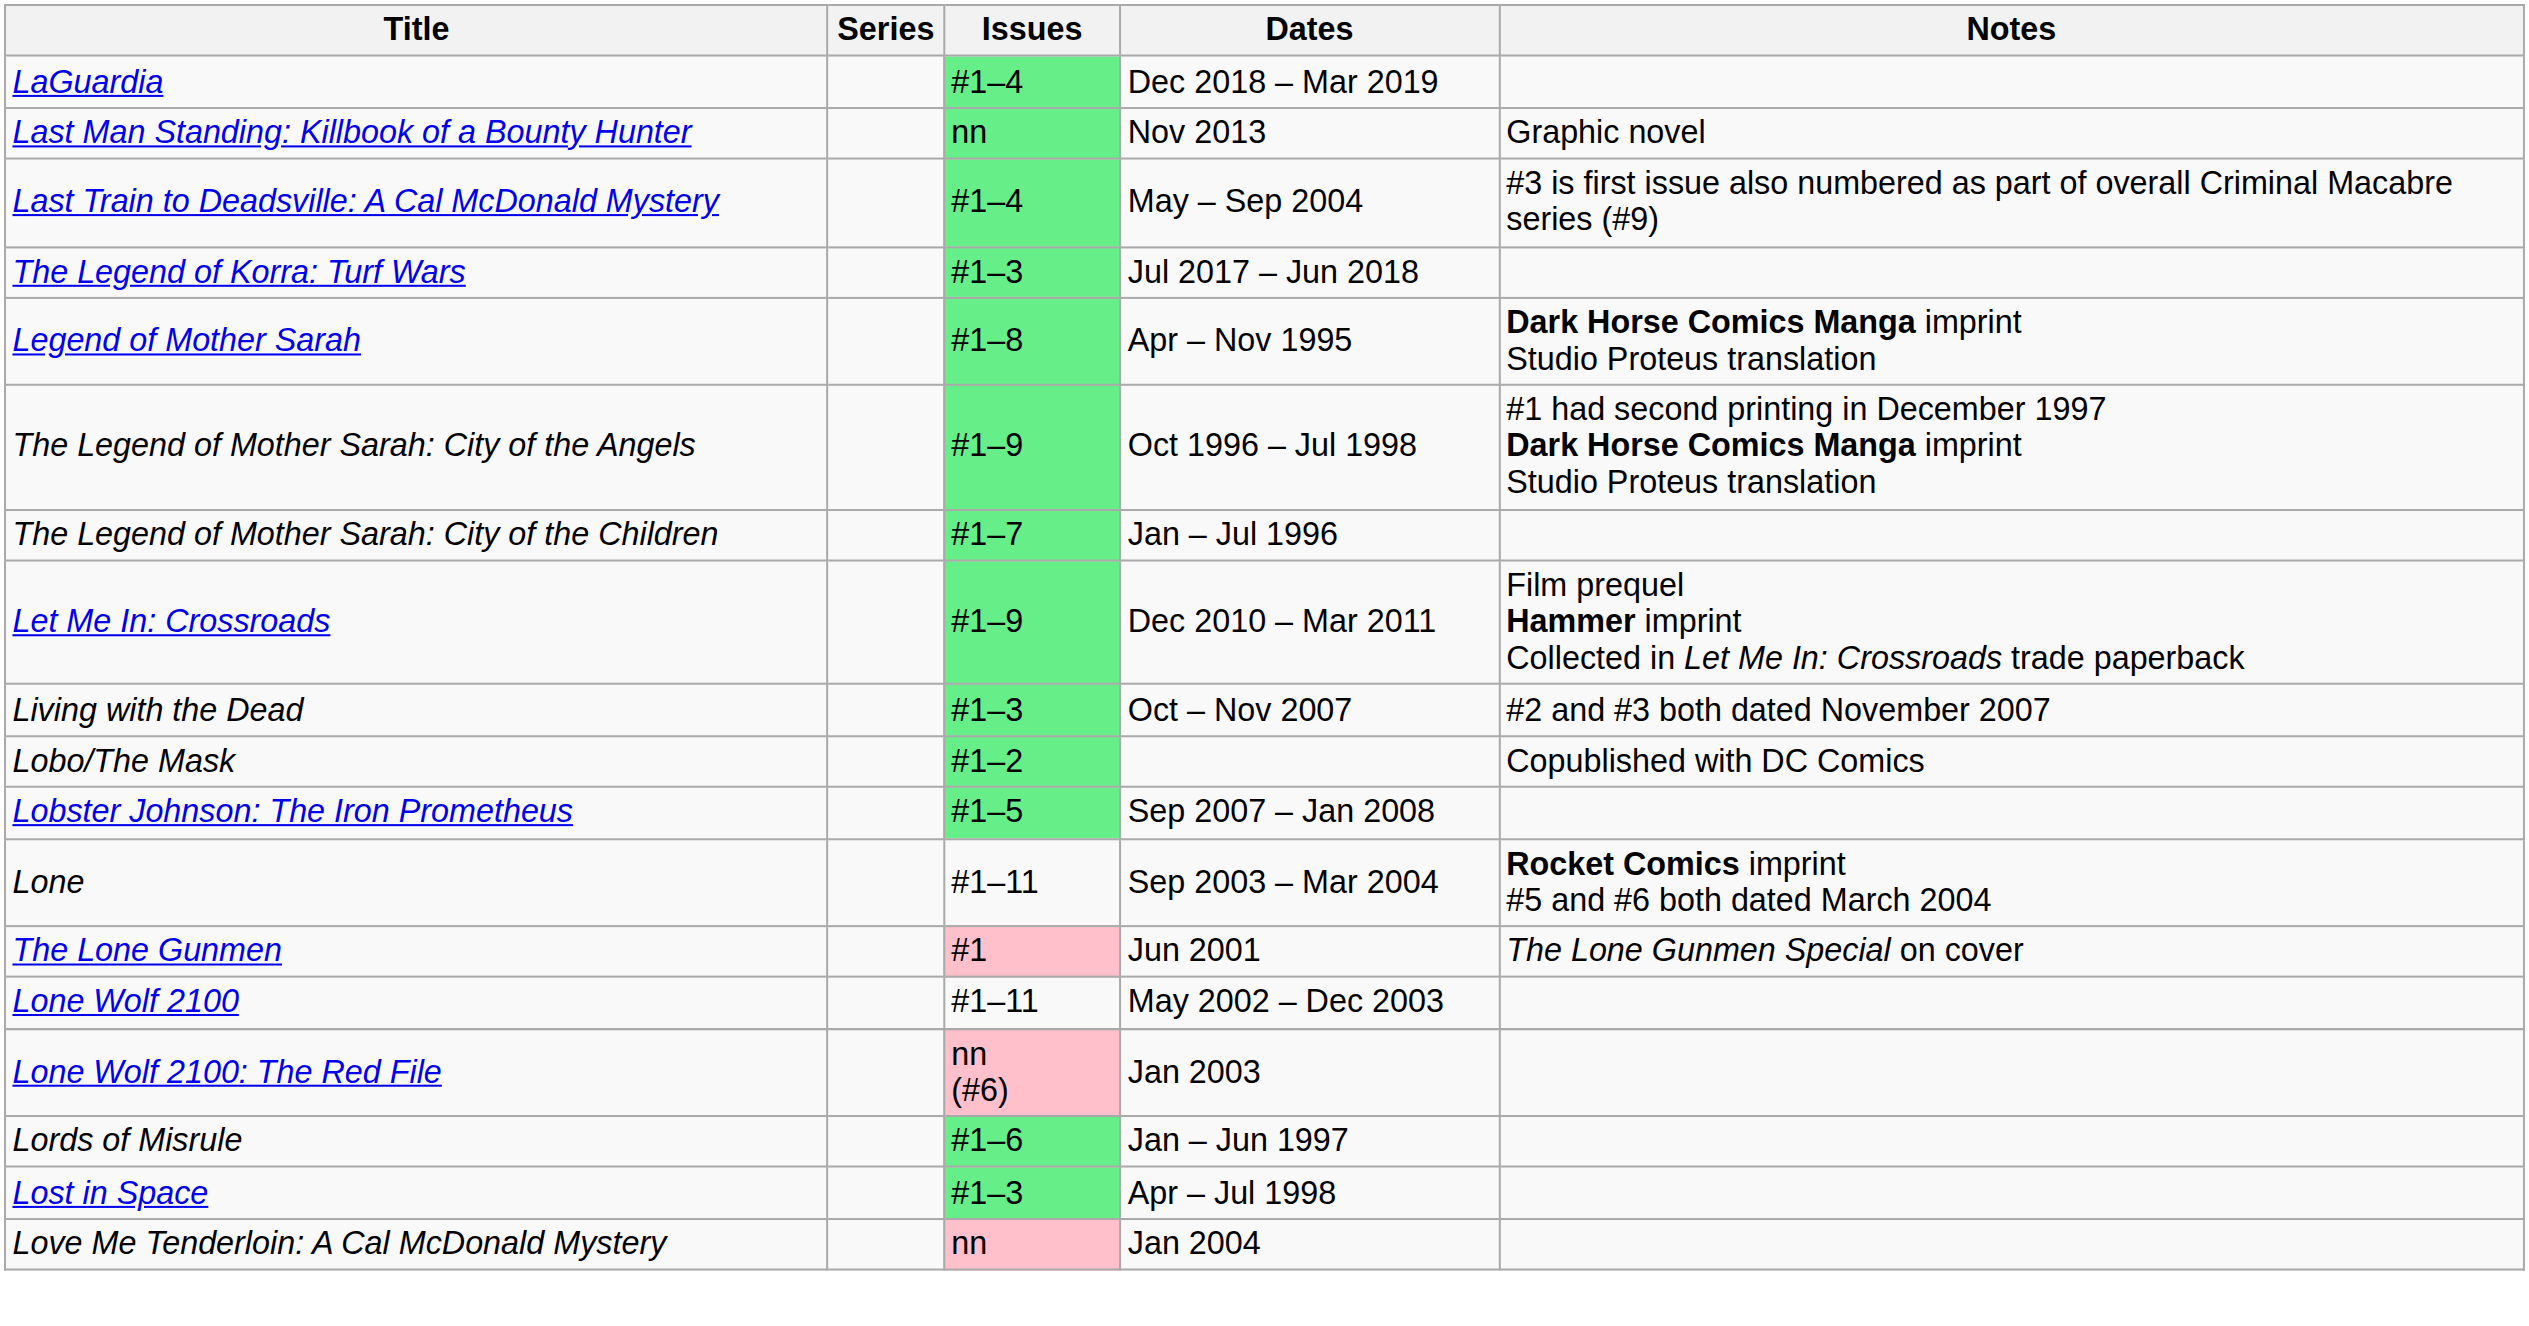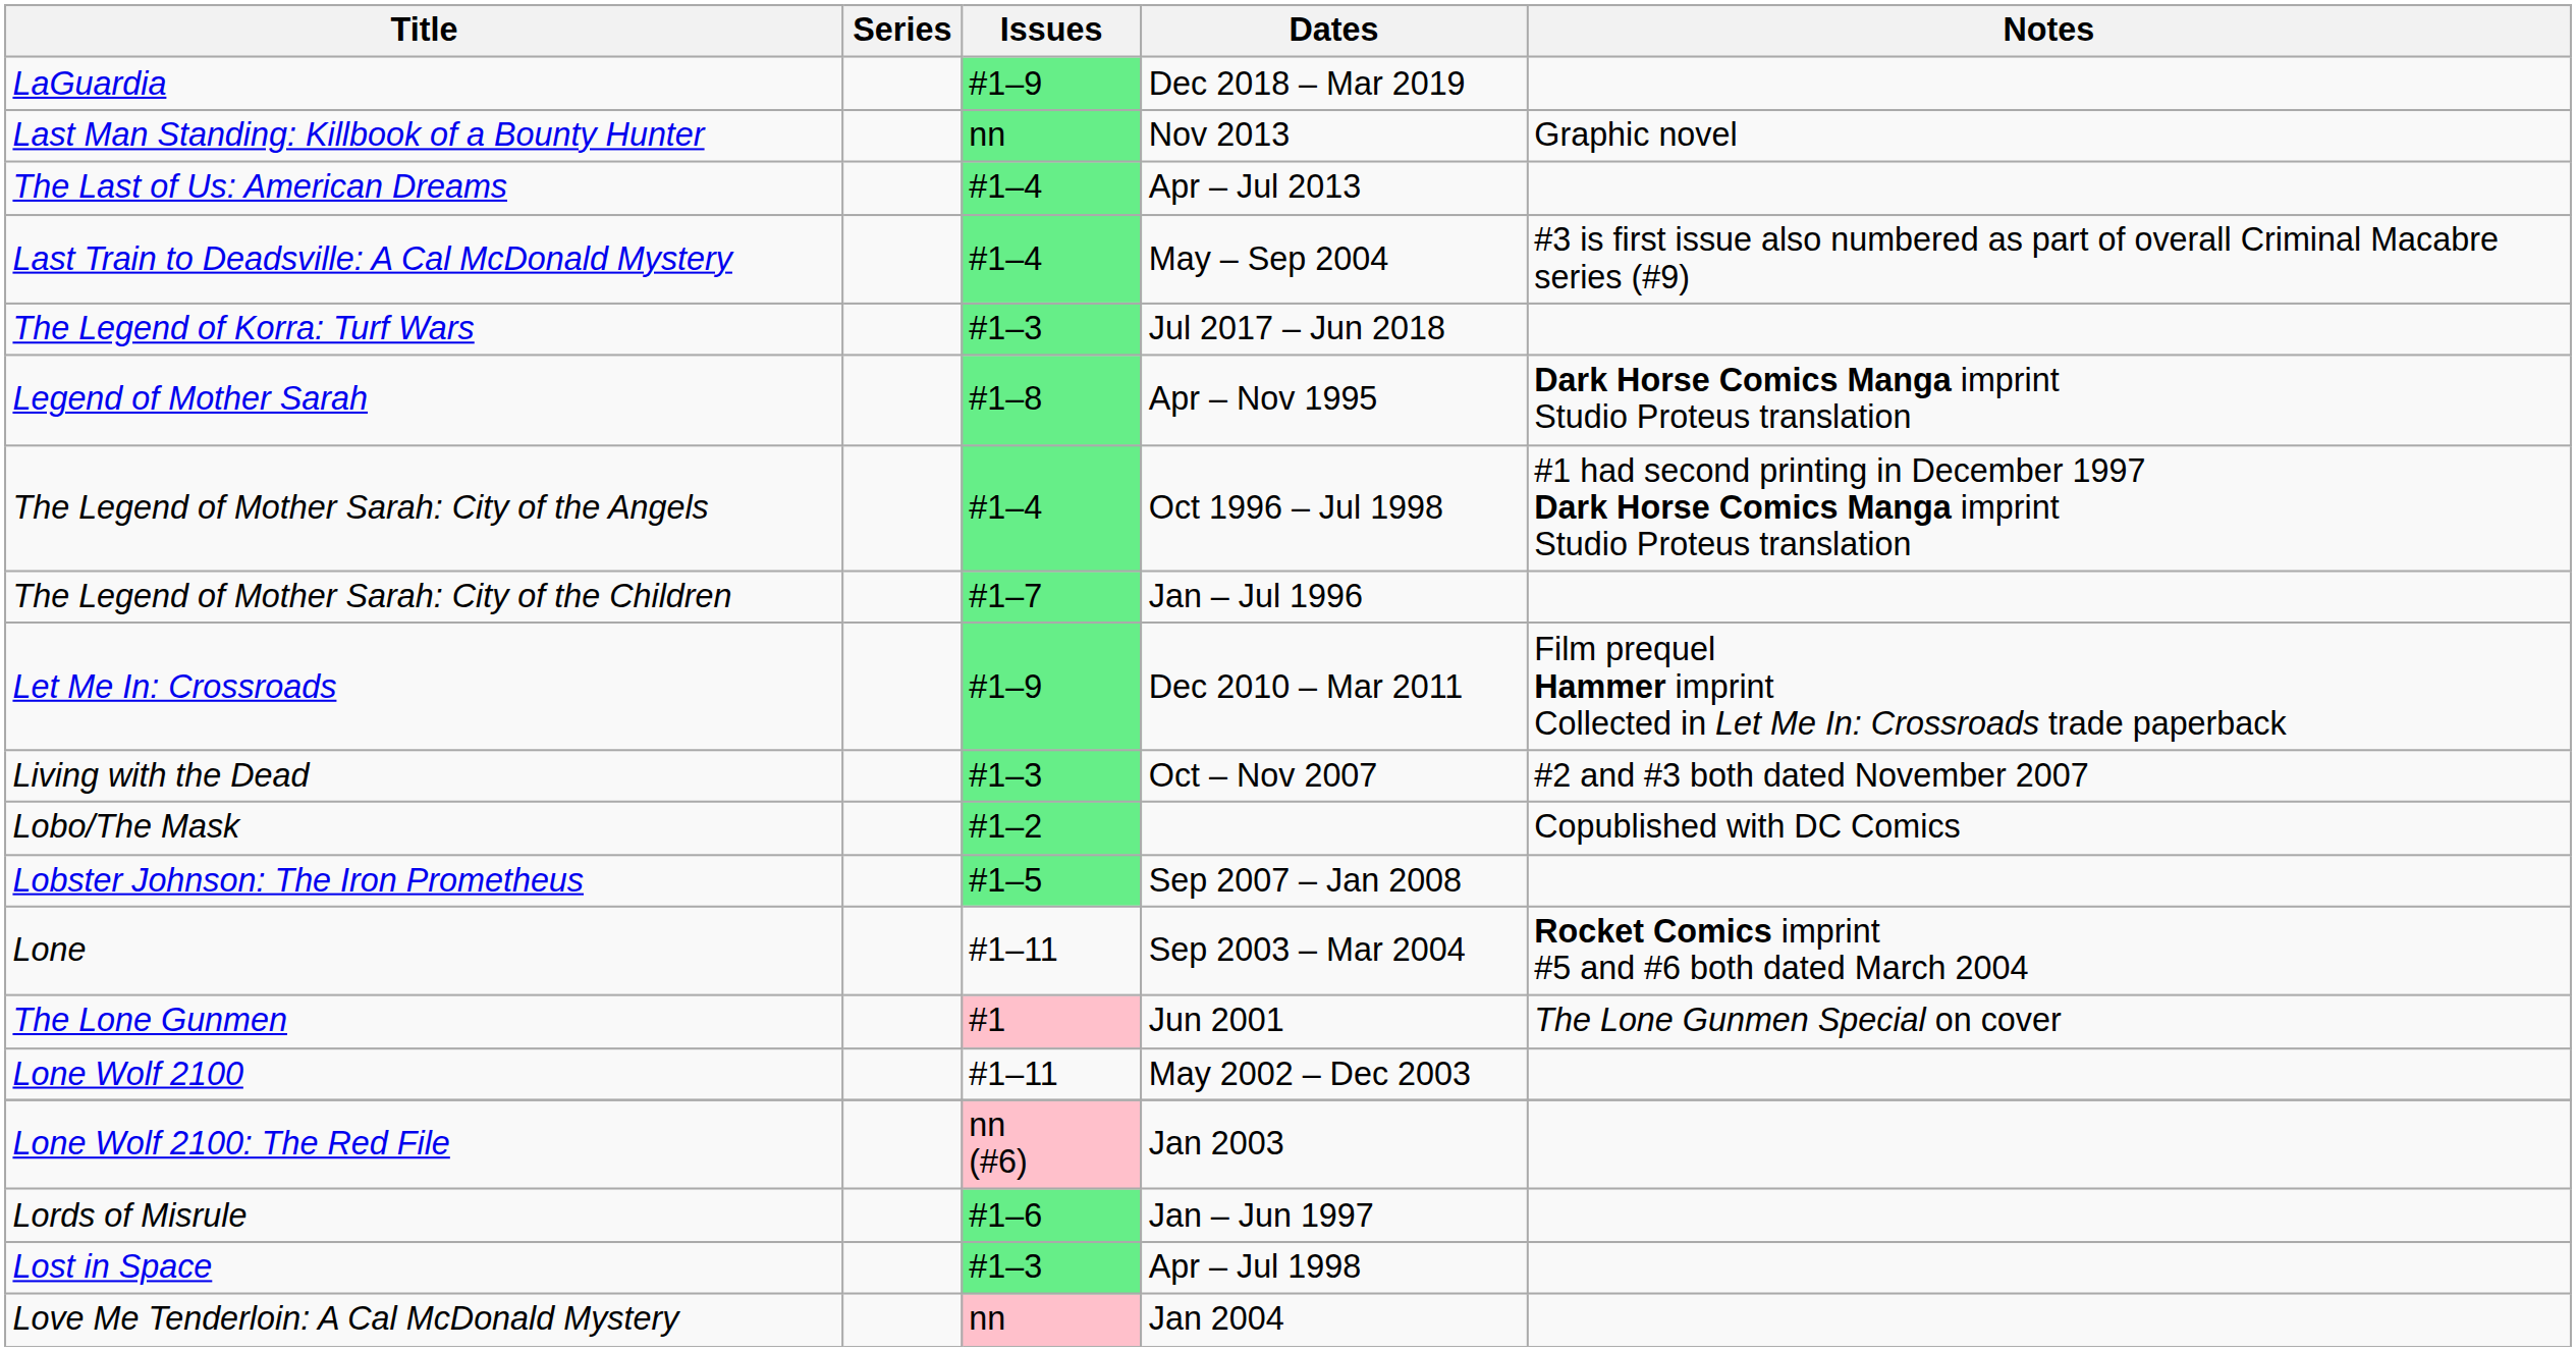 <table class="wikitable">
 <tr>
 <th scope="col" style="width: 400px;">Title</th>
 <th scope="col" style="width: 50px;">Series</th>
 <th scope="col" style="width: 80px;">Issues</th>
 <th scope="col" style="width: 180px;">Dates</th>
 <th>Notes</th>
 </tr>
 <tr>
 <td><a href='#'><em>LaGuardia</em></a></td>
 <td></td>
-<td style="background:#66EE88;">#1–4</td>
+<td style="background:#66EE88;">#1–9</td>
 <td>Dec 2018 – Mar 2019</td>
 <td></td>
 </tr>
 <tr>
 <td><em><a href='#'>Last Man Standing: Killbook of a Bounty Hunter</a></em></td>
 <td></td>
 <td style="background:#66EE88;">nn</td>
 <td>Nov 2013</td>
 <td>Graphic novel</td>
+</tr>
+<tr>
+<td><em><a href='#'>The Last of Us: American Dreams</a></em></td>
+<td></td>
+<td style="background:#66EE88;">#1–4</td>
+<td>Apr – Jul 2013</td>
+<td></td>
 </tr>
 <tr>
 <td><em><a href='#'>Last Train to Deadsville: A Cal McDonald Mystery</a></em></td>
 <td></td>
 <td style="background:#66EE88;">#1–4</td>
 <td>May – Sep 2004</td>
 <td>#3 is first issue also numbered as part of overall Criminal Macabre series (#9)</td>
 </tr>
 <tr>
 <td><em><a href='#'>The Legend of Korra: Turf Wars</a></em></td>
 <td></td>
 <td style="background:#66EE88;">#1–3</td>
 <td>Jul 2017 – Jun 2018</td>
 <td></td>
 </tr>
 <tr>
 <td><em><a href='#'>Legend of Mother Sarah</a></em></td>
 <td></td>
 <td style="background:#66EE88;">#1–8</td>
 <td>Apr – Nov 1995</td>
 <td><strong>Dark Horse Comics Manga</strong> imprint<br>Studio Proteus translation</td>
 </tr>
 <tr>
 <td><em>The Legend of Mother Sarah: City of the Angels</em></td>
 <td></td>
-<td style="background:#66EE88;">#1–9</td>
+<td style="background:#66EE88;">#1–4</td>
 <td>Oct 1996 – Jul 1998</td>
 <td>#1 had second printing in December 1997<br><strong>Dark Horse Comics Manga</strong> imprint<br>Studio Proteus translation</td>
 </tr>
 <tr>
 <td><em>The Legend of Mother Sarah: City of the Children</em></td>
 <td></td>
 <td style="background:#66EE88;">#1–7</td>
 <td>Jan – Jul 1996</td>
 <td></td>
 </tr>
 <tr>
 <td><em><a href='#'>Let Me In: Crossroads</a></em></td>
 <td></td>
 <td style="background:#66EE88;">#1–9</td>
 <td>Dec 2010 – Mar 2011</td>
 <td>Film prequel<br><strong>Hammer</strong> imprint<br>Collected in <em>Let Me In: Crossroads</em> trade paperback</td>
 </tr>
 <tr>
 <td><em>Living with the Dead</em></td>
 <td></td>
 <td style="background:#66EE88;">#1–3</td>
 <td>Oct – Nov 2007</td>
 <td>#2 and #3 both dated November 2007</td>
 </tr>
 <tr>
 <td><em>Lobo/The Mask</em></td>
 <td></td>
 <td style="background:#66EE88;">#1–2</td>
 <td></td>
 <td>Copublished with DC Comics</td>
 </tr>
 <tr>
 <td><em><a href='#'>Lobster Johnson: The Iron Prometheus</a></em></td>
 <td></td>
 <td style="background:#66EE88;">#1–5</td>
 <td>Sep 2007 – Jan 2008</td>
 <td></td>
 </tr>
 <tr>
 <td><em>Lone</em></td>
 <td></td>
 <td>#1–11</td>
 <td>Sep 2003 – Mar 2004</td>
 <td><strong>Rocket Comics</strong> imprint<br>#5 and #6 both dated March 2004</td>
 </tr>
 <tr>
 <td><em><a href='#'>The Lone Gunmen</a></em></td>
 <td></td>
 <td style="background:#FFC0CB;">#1</td>
 <td>Jun 2001</td>
 <td><em>The Lone Gunmen Special</em> on cover</td>
 </tr>
 <tr>
 <td><em><a href='#'>Lone Wolf 2100</a></em></td>
 <td></td>
 <td>#1–11</td>
 <td>May 2002 – Dec 2003</td>
 <td></td>
 </tr>
 <tr>
 </tr>
 <tr>
 <td><em><a href='#'>Lone Wolf 2100: The Red File</a></em></td>
 <td></td>
 <td style="background:#FFC0CB;">nn<br>(#6)</td>
 <td>Jan 2003</td>
 <td></td>
 </tr>
 <tr>
 <td><em>Lords of Misrule</em></td>
 <td></td>
 <td style="background:#66EE88;">#1–6</td>
 <td>Jan – Jun 1997</td>
 <td></td>
 </tr>
 <tr>
 <td><em><a href='#'>Lost in Space</a></em></td>
 <td></td>
 <td style="background:#66EE88;">#1–3</td>
 <td>Apr – Jul 1998</td>
 <td></td>
 </tr>
 <tr>
 <td><em>Love Me Tenderloin: A Cal McDonald Mystery</em></td>
 <td></td>
 <td style="background:#FFC0CB;">nn</td>
 <td>Jan 2004</td>
 <td></td>
 </tr>
 </table>
